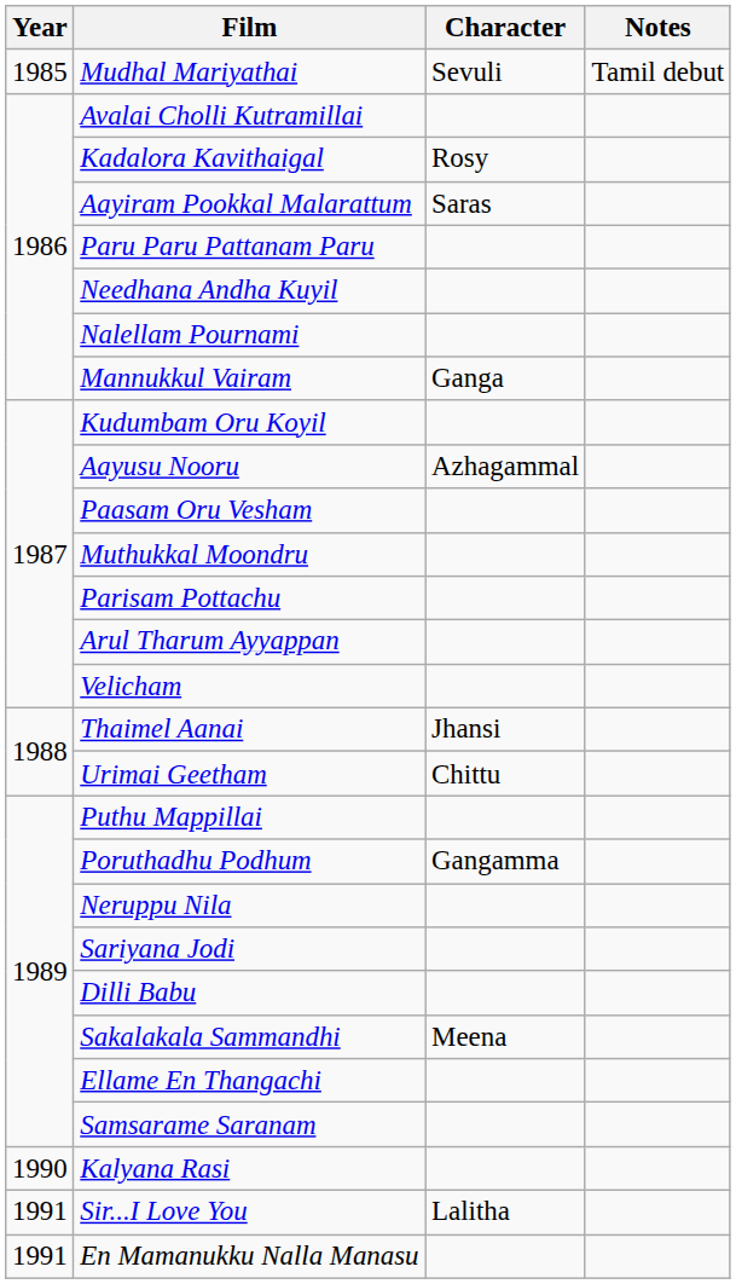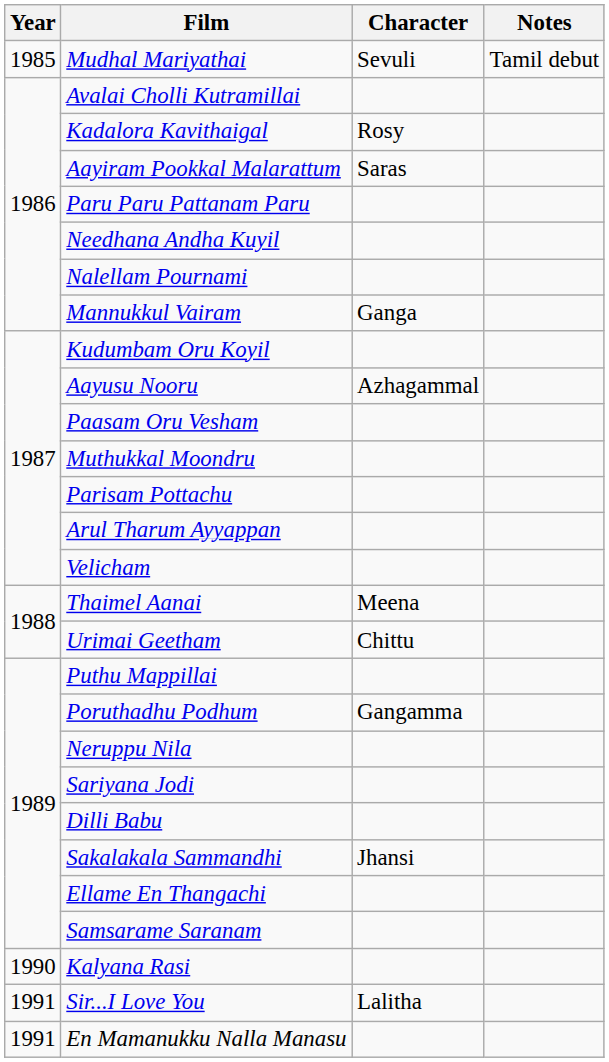 <table class="wikitable sortable">
 <tr>
 <th>Year</th>
 <th>Film</th>
 <th>Character</th>
 <th>Notes</th>
 </tr>
 <tr>
 <td rowspan ="1">1985</td>
 <td><em><a href='#'>Mudhal Mariyathai</a></em></td>
 <td>Sevuli</td>
 <td>Tamil debut</td>
 </tr>
 <tr>
 <td rowspan ="7">1986</td>
 <td><em><a href='#'>Avalai Cholli Kutramillai</a></em></td>
 <td></td>
 <td></td>
 </tr>
 <tr>
 <td><em><a href='#'>Kadalora Kavithaigal</a></em></td>
 <td>Rosy</td>
 <td></td>
 </tr>
 <tr>
 <td><em><a href='#'>Aayiram Pookkal Malarattum</a></em></td>
 <td>Saras</td>
 <td></td>
 </tr>
 <tr>
 <td><em><a href='#'>Paru Paru Pattanam Paru</a></em></td>
 <td></td>
 <td></td>
 </tr>
 <tr>
 <td><em><a href='#'>Needhana Andha Kuyil</a></em></td>
 <td></td>
 <td></td>
 </tr>
 <tr>
 <td><em><a href='#'>Nalellam Pournami</a></em></td>
 <td></td>
 <td></td>
 </tr>
 <tr>
 <td><em><a href='#'>Mannukkul Vairam</a></em></td>
 <td>Ganga</td>
 <td></td>
 </tr>
 <tr>
 <td rowspan ="7">1987</td>
 <td><em><a href='#'>Kudumbam Oru Koyil</a></em></td>
 <td></td>
 <td></td>
 </tr>
 <tr>
 <td><em><a href='#'>Aayusu Nooru</a></em></td>
 <td>Azhagammal</td>
 <td></td>
 </tr>
 <tr>
 <td><em><a href='#'>Paasam Oru Vesham</a></em></td>
 <td></td>
 <td></td>
 </tr>
 <tr>
 <td><em><a href='#'>Muthukkal Moondru</a></em></td>
 <td></td>
 <td></td>
 </tr>
 <tr>
 <td><em><a href='#'>Parisam Pottachu</a></em></td>
 <td></td>
 <td></td>
 </tr>
 <tr>
 <td><em><a href='#'>Arul Tharum Ayyappan</a></em></td>
 <td></td>
 <td></td>
 </tr>
 <tr>
 <td><em><a href='#'>Velicham</a></em></td>
 <td></td>
 <td></td>
 </tr>
 <tr>
 <td rowspan ="2">1988</td>
 <td><em><a href='#'>Thaimel Aanai</a></em></td>
-<td>Jhansi</td>
+<td>Meena</td>
 <td></td>
 </tr>
 <tr>
 <td><em><a href='#'>Urimai Geetham</a></em></td>
 <td>Chittu</td>
 <td></td>
 </tr>
 <tr>
 <td rowspan ="8">1989</td>
 <td><em><a href='#'>Puthu Mappillai</a></em></td>
 <td></td>
 <td></td>
 </tr>
 <tr>
 <td><em><a href='#'>Poruthadhu Podhum</a></em></td>
 <td>Gangamma</td>
 <td></td>
 </tr>
 <tr>
 <td><em><a href='#'>Neruppu Nila</a></em></td>
 <td></td>
 <td></td>
 </tr>
 <tr>
 <td><em><a href='#'>Sariyana Jodi</a></em></td>
 <td></td>
 <td></td>
 </tr>
 <tr>
 <td><em><a href='#'>Dilli Babu</a></em></td>
 <td></td>
 <td></td>
 </tr>
 <tr>
 <td><em><a href='#'>Sakalakala Sammandhi</a></em></td>
-<td>Meena</td>
+<td>Jhansi</td>
 <td></td>
 </tr>
 <tr>
 <td><em><a href='#'>Ellame En Thangachi</a></em></td>
 <td></td>
 <td></td>
 </tr>
 <tr>
 <td><em><a href='#'>Samsarame Saranam</a></em></td>
 <td></td>
 <td></td>
 </tr>
 <tr>
 <td>1990</td>
 <td><em><a href='#'>Kalyana Rasi</a></em></td>
 <td></td>
 <td></td>
 </tr>
 <tr>
 <td>1991</td>
 <td><em><a href='#'>Sir...I Love You</a></em></td>
 <td>Lalitha</td>
 <td></td>
 </tr>
 <tr>
 <td>1991</td>
 <td><em>En Mamanukku Nalla Manasu </em></td>
 <td></td>
 <td></td>
 </tr>
 </table>
